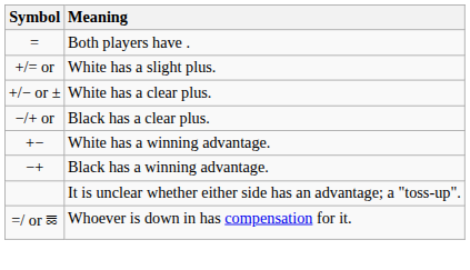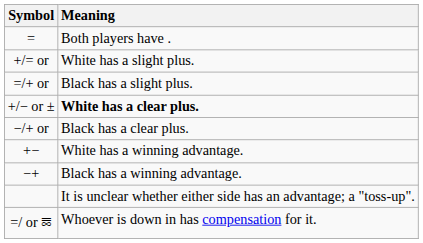 <table class="wikitable">
 <tr style="vertical-align:bottom;">
 <th>Symbol</th>
 <th style="text-align:left;">Meaning</th>
 </tr>
 <tr style="vertical-align:top;">
 <td style="text-align:center;">=</td>
 <td>Both players have .</td>
 </tr>
 <tr style="vertical-align:top;">
 <td style="text-align:center;">+/= or </td>
 <td>White has a slight plus.</td>
 </tr>
 <tr style="vertical-align:top;">
+<td style="text-align:center;">=/+ or </td>
+<td>Black has a slight plus.</td>
+</tr>
+<tr style="vertical-align:top;">
 <td style="text-align:center;">+/− or ±</td>
-<td>White has a clear plus.</td>
+<td><strong>White has a clear plus.</strong></td>
 </tr>
 <tr style="vertical-align:top;">
 <td style="text-align:center;">−/+ or </td>
 <td>Black has a clear plus.</td>
 </tr>
 <tr style="vertical-align:top;">
 <td style="text-align:center;">+−</td>
 <td>White has a winning advantage.</td>
 </tr>
 <tr style="vertical-align:top;">
 <td style="text-align:center;">−+</td>
 <td>Black has a winning advantage.</td>
 </tr>
 <tr style="vertical-align:top;">
 <td style="text-align:center;"></td>
 <td>It is unclear whether either side has an advantage; a "toss-up".</td>
 </tr>
 <tr style="vertical-align:top;">
 <td style="text-align:center;">=/ or ⯹</td>
 <td>Whoever is down in  has <a href='#'>compensation</a> for it.</td>
 </tr>
 </table>
